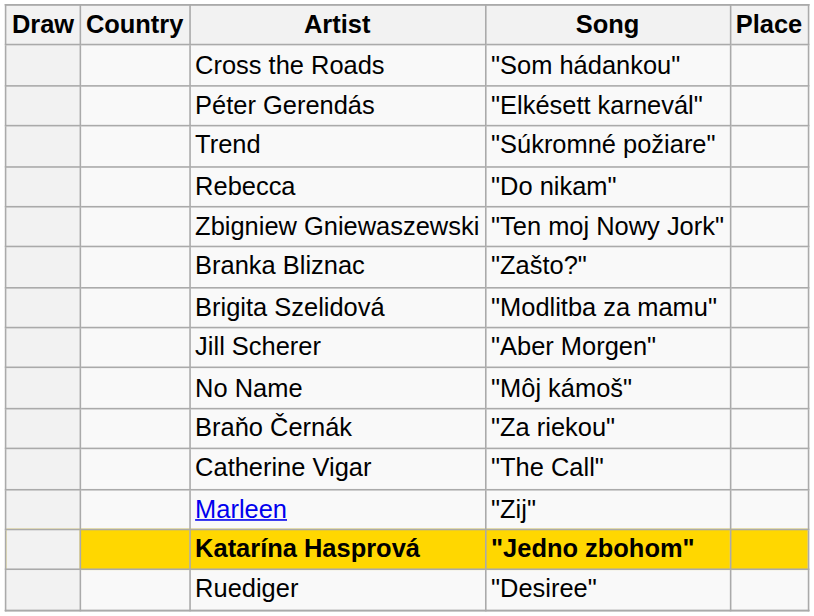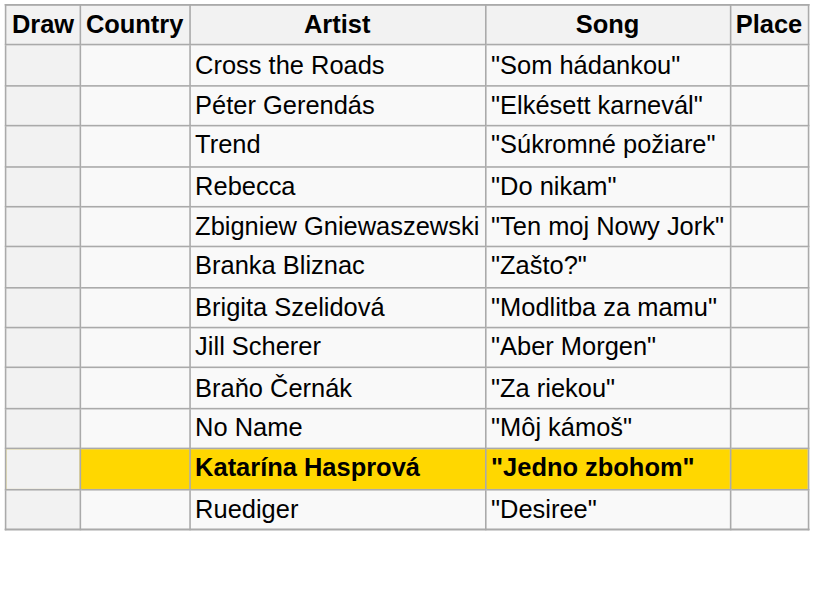 <table class="sortable wikitable plainrowheaders" style="margin: 1em auto 1em auto;">
 <tr>
 </tr>
 <tr>
 <th>Draw</th>
 <th>Country</th>
 <th>Artist</th>
 <th>Song</th>
 <th>Place</th>
 </tr>
 <tr>
 <th scope="row"></th>
 <td></td>
 <td>Cross the Roads</td>
 <td>"Som hádankou"</td>
 <td></td>
 </tr>
 <tr>
 <th scope="row"></th>
 <td></td>
 <td>Péter Gerendás</td>
 <td>"Elkésett karnevál"</td>
 <td></td>
 </tr>
 <tr>
 <th scope="row"></th>
 <td></td>
 <td>Trend</td>
 <td>"Súkromné požiare"</td>
 <td></td>
 </tr>
 <tr>
 <th scope="row"></th>
 <td></td>
 <td>Rebecca</td>
 <td>"Do nikam"</td>
 <td></td>
 </tr>
 <tr>
 <th scope="row"></th>
 <td></td>
 <td>Zbigniew Gniewaszewski</td>
 <td>"Ten moj Nowy Jork"</td>
 <td></td>
 </tr>
 <tr>
 <th scope="row"></th>
 <td></td>
 <td>Branka Bliznac</td>
 <td>"Zašto?"</td>
 <td></td>
 </tr>
 <tr>
 <th scope="row"></th>
 <td></td>
 <td>Brigita Szelidová</td>
 <td>"Modlitba za mamu"</td>
 <td></td>
 </tr>
 <tr>
 <th scope="row"></th>
 <td></td>
 <td>Jill Scherer</td>
 <td>"Aber Morgen"</td>
 <td></td>
 </tr>
 <tr>
 <th scope="row"></th>
 <td></td>
-<td>No Name</td>
-<td>"Môj kámoš"</td>
-<td></td>
-</tr>
-<tr>
-<th scope="row"></th>
-<td></td>
 <td>Braňo Černák</td>
 <td>"Za riekou"</td>
 <td></td>
 </tr>
 <tr>
 <th scope="row"></th>
 <td></td>
-<td>Catherine Vigar</td>
-<td>"The Call"</td>
-<td></td>
-</tr>
-<tr>
-<th scope="row"></th>
-<td></td>
-<td><a href='#'>Marleen</a></td>
-<td>"Zij"</td>
+<td>No Name</td>
+<td>"Môj kámoš"</td>
 <td></td>
 </tr>
 <tr style="font-weight:bold; background:gold;">
 <th scope="row"></th>
 <td></td>
 <td>Katarína Hasprová</td>
 <td>"Jedno zbohom"</td>
 <td></td>
 </tr>
 <tr>
 <th scope="row"></th>
 <td></td>
 <td>Ruediger</td>
 <td>"Desiree"</td>
 <td></td>
 </tr>
 <tr>
 </tr>
 </table>
